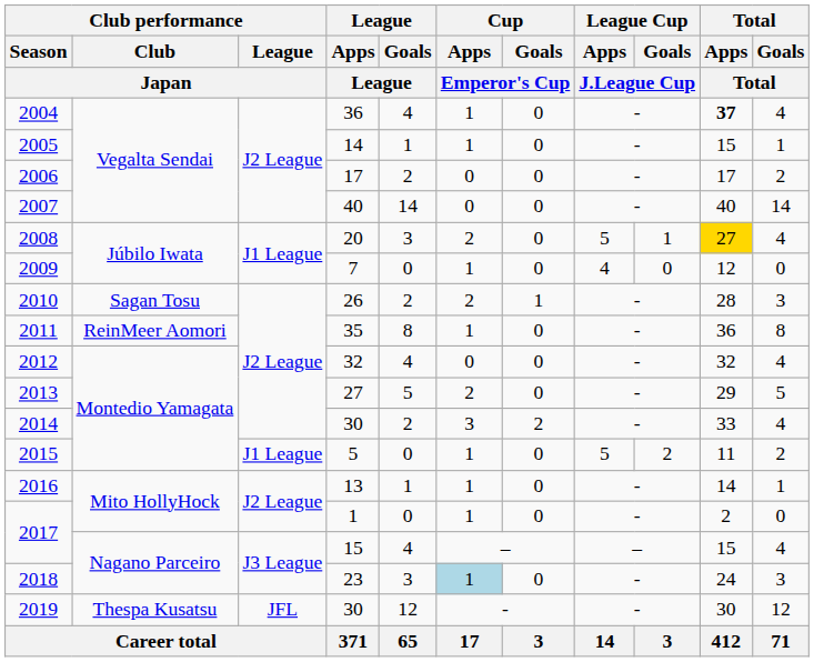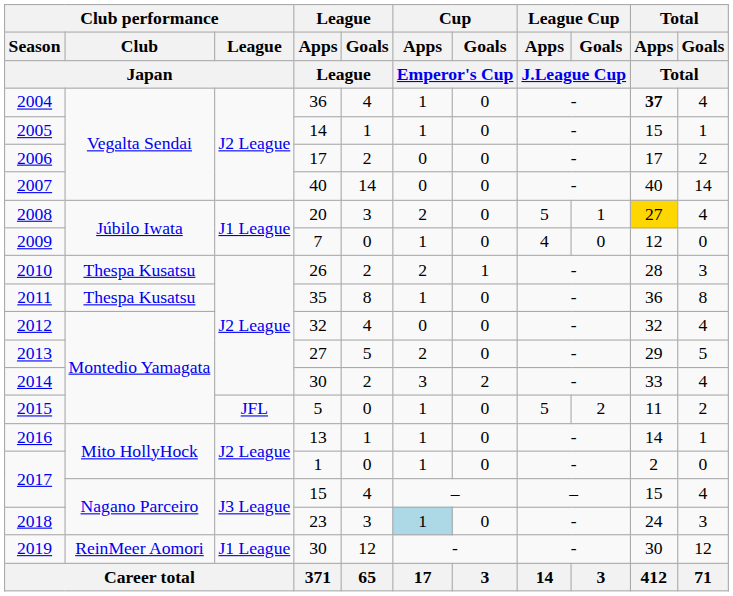 <table class="wikitable" style="text-align:center">
 <tr>
 <th colspan=3>Club performance</th>
 <th colspan=2>League</th>
 <th colspan=2>Cup</th>
 <th colspan=2>League Cup</th>
 <th colspan=2>Total</th>
 </tr>
 <tr>
 <th>Season</th>
 <th>Club</th>
 <th>League</th>
 <th>Apps</th>
 <th>Goals</th>
 <th>Apps</th>
 <th>Goals</th>
 <th>Apps</th>
 <th>Goals</th>
 <th>Apps</th>
 <th>Goals</th>
 </tr>
 <tr>
 <th colspan=3>Japan</th>
 <th colspan=2>League</th>
 <th colspan=2><a href='#'>Emperor's Cup</a></th>
 <th colspan=2><a href='#'>J.League Cup</a></th>
 <th colspan=2>Total</th>
 </tr>
 <tr>
 <td><a href='#'>2004</a></td>
 <td rowspan="4"><a href='#'>Vegalta Sendai</a></td>
 <td rowspan="4"><a href='#'>J2 League</a></td>
 <td>36</td>
 <td>4</td>
 <td>1</td>
 <td>0</td>
 <td colspan="2">-</td>
 <td><strong>37</strong></td>
 <td>4</td>
 </tr>
 <tr>
 <td><a href='#'>2005</a></td>
 <td>14</td>
 <td>1</td>
 <td>1</td>
 <td>0</td>
 <td colspan="2">-</td>
 <td>15</td>
 <td>1</td>
 </tr>
 <tr>
 <td><a href='#'>2006</a></td>
 <td>17</td>
 <td>2</td>
 <td>0</td>
 <td>0</td>
 <td colspan="2">-</td>
 <td>17</td>
 <td>2</td>
 </tr>
 <tr>
 <td><a href='#'>2007</a></td>
 <td>40</td>
 <td>14</td>
 <td>0</td>
 <td>0</td>
 <td colspan="2">-</td>
 <td>40</td>
 <td>14</td>
 </tr>
 <tr>
 <td><a href='#'>2008</a></td>
 <td rowspan="2"><a href='#'>Júbilo Iwata</a></td>
 <td rowspan="2"><a href='#'>J1 League</a></td>
 <td>20</td>
 <td>3</td>
 <td>2</td>
 <td>0</td>
 <td>5</td>
 <td>1</td>
 <td style="background: gold;">27</td>
 <td>4</td>
 </tr>
 <tr>
 <td><a href='#'>2009</a></td>
 <td>7</td>
 <td>0</td>
 <td>1</td>
 <td>0</td>
 <td>4</td>
 <td>0</td>
 <td>12</td>
 <td>0</td>
 </tr>
 <tr>
 <td><a href='#'>2010</a></td>
-<td><a href='#'>Sagan Tosu</a></td>
+<td><a href='#'>Thespa Kusatsu</a></td>
 <td rowspan="5"><a href='#'>J2 League</a></td>
 <td>26</td>
 <td>2</td>
 <td>2</td>
 <td>1</td>
 <td colspan="2">-</td>
 <td>28</td>
 <td>3</td>
 </tr>
 <tr>
 <td><a href='#'>2011</a></td>
-<td rowspan="1"><a href='#'>ReinMeer Aomori</a></td>
+<td><a href='#'>Thespa Kusatsu</a></td>
 <td>35</td>
 <td>8</td>
 <td>1</td>
 <td>0</td>
 <td colspan="2">-</td>
 <td>36</td>
 <td>8</td>
 </tr>
 <tr>
 <td><a href='#'>2012</a></td>
 <td rowspan="4"><a href='#'>Montedio Yamagata</a></td>
 <td>32</td>
 <td>4</td>
 <td>0</td>
 <td>0</td>
 <td colspan="2">-</td>
 <td>32</td>
 <td>4</td>
 </tr>
 <tr>
 <td><a href='#'>2013</a></td>
 <td>27</td>
 <td>5</td>
 <td>2</td>
 <td>0</td>
 <td colspan="2">-</td>
 <td>29</td>
 <td>5</td>
 </tr>
 <tr>
 <td><a href='#'>2014</a></td>
 <td>30</td>
 <td>2</td>
 <td>3</td>
 <td>2</td>
 <td colspan="2">-</td>
 <td>33</td>
 <td>4</td>
 </tr>
 <tr>
 <td><a href='#'>2015</a></td>
-<td><a href='#'>J1 League</a></td>
+<td rowspan="1"><a href='#'>JFL</a></td>
 <td>5</td>
 <td>0</td>
 <td>1</td>
 <td>0</td>
 <td>5</td>
 <td>2</td>
 <td>11</td>
 <td>2</td>
 </tr>
 <tr>
 <td><a href='#'>2016</a></td>
 <td rowspan="2"><a href='#'>Mito HollyHock</a></td>
 <td rowspan="2"><a href='#'>J2 League</a></td>
 <td>13</td>
 <td>1</td>
 <td>1</td>
 <td>0</td>
 <td colspan="2">-</td>
 <td>14</td>
 <td>1</td>
 </tr>
 <tr>
 <td rowspan="2"><a href='#'>2017</a></td>
 <td>1</td>
 <td>0</td>
 <td>1</td>
 <td>0</td>
 <td colspan="2">-</td>
 <td>2</td>
 <td>0</td>
 </tr>
 <tr>
 <td rowspan="2"><a href='#'>Nagano Parceiro</a></td>
 <td rowspan="2"><a href='#'>J3 League</a></td>
 <td>15</td>
 <td>4</td>
 <td colspan="2">–</td>
 <td colspan="2">–</td>
 <td>15</td>
 <td>4</td>
 </tr>
 <tr>
 <td><a href='#'>2018</a></td>
 <td>23</td>
 <td>3</td>
 <td style="background: lightblue;">1</td>
 <td>0</td>
 <td colspan="2">-</td>
 <td>24</td>
 <td>3</td>
 </tr>
 <tr>
 <td><a href='#'>2019</a></td>
-<td><a href='#'>Thespa Kusatsu</a></td>
-<td rowspan="1"><a href='#'>JFL</a></td>
+<td rowspan="1"><a href='#'>ReinMeer Aomori</a></td>
+<td><a href='#'>J1 League</a></td>
 <td>30</td>
 <td>12</td>
 <td colspan="2">-</td>
 <td colspan="2">-</td>
 <td>30</td>
 <td>12</td>
 </tr>
 <tr>
 <th colspan=3>Career total</th>
 <th>371</th>
 <th>65</th>
 <th>17</th>
 <th>3</th>
 <th>14</th>
 <th>3</th>
 <th>412</th>
 <th>71</th>
 </tr>
 </table>
